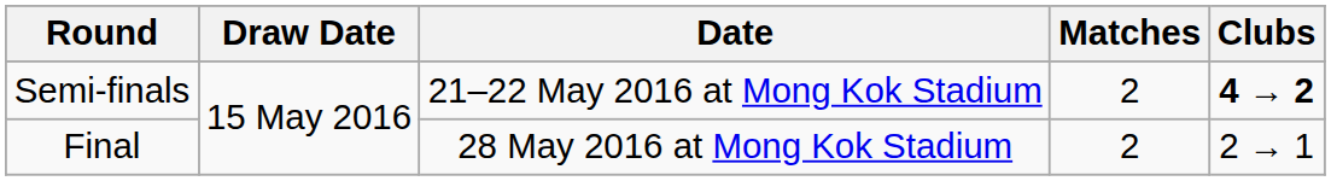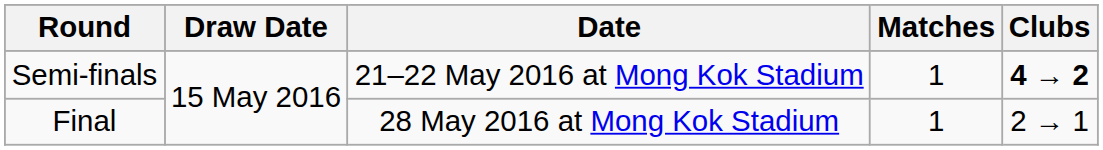 <table class="wikitable">
 <tr>
 <th>Round</th>
 <th>Draw Date</th>
 <th>Date</th>
 <th>Matches</th>
 <th>Clubs</th>
 </tr>
 <tr align=center>
 <td>Semi-finals</td>
 <td rowspan="2">15 May 2016</td>
 <td>21–22 May 2016 at <a href='#'>Mong Kok Stadium</a></td>
-<td>2</td>
+<td>1</td>
 <td><strong>4 → 2</strong></td>
 </tr>
 <tr align=center>
 <td>Final</td>
 <td>28 May 2016 at <a href='#'>Mong Kok Stadium</a></td>
-<td>2</td>
+<td>1</td>
 <td>2 → 1</td>
 </tr>
 </table>
